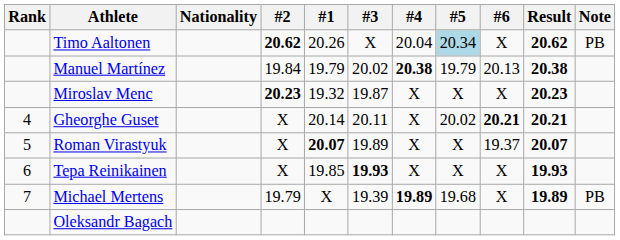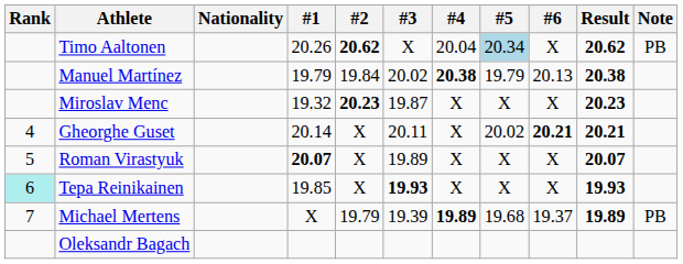 <table class="wikitable sortable" style="text-align:center">
 <tr>
 <th>Rank</th>
 <th>Athlete</th>
 <th>Nationality</th>
+<th>#1</th>
 <th>#2</th>
-<th>#1</th>
 <th>#3</th>
 <th>#4</th>
 <th>#5</th>
 <th>#6</th>
 <th>Result</th>
 <th>Note</th>
 </tr>
 <tr>
 <td></td>
 <td align=left><a href='#'>Timo Aaltonen</a></td>
 <td align=left></td>
+<td>20.26</td>
 <td><strong>20.62</strong></td>
-<td>20.26</td>
 <td>X</td>
 <td>20.04</td>
 <td style="background: lightblue;">20.34</td>
 <td>X</td>
 <td><strong>20.62</strong></td>
 <td>PB</td>
 </tr>
 <tr>
 <td></td>
 <td align=left><a href='#'>Manuel Martínez</a></td>
 <td align=left></td>
+<td>19.79</td>
 <td>19.84</td>
-<td>19.79</td>
 <td>20.02</td>
 <td><strong>20.38</strong></td>
 <td>19.79</td>
 <td>20.13</td>
 <td><strong>20.38</strong></td>
 <td></td>
 </tr>
 <tr>
 <td></td>
 <td align=left><a href='#'>Miroslav Menc</a></td>
 <td align=left></td>
+<td>19.32</td>
 <td><strong>20.23</strong></td>
-<td>19.32</td>
 <td>19.87</td>
 <td>X</td>
 <td>X</td>
 <td>X</td>
 <td><strong>20.23</strong></td>
 <td></td>
 </tr>
 <tr>
 <td>4</td>
 <td align=left><a href='#'>Gheorghe Guset</a></td>
 <td align=left></td>
+<td>20.14</td>
 <td>X</td>
-<td>20.14</td>
 <td>20.11</td>
 <td>X</td>
 <td>20.02</td>
 <td><strong>20.21</strong></td>
 <td><strong>20.21</strong></td>
 <td></td>
 </tr>
 <tr>
 <td>5</td>
 <td align=left><a href='#'>Roman Virastyuk</a></td>
 <td align=left></td>
+<td><strong>20.07</strong></td>
 <td>X</td>
-<td><strong>20.07</strong></td>
 <td>19.89</td>
 <td>X</td>
 <td>X</td>
-<td>19.37</td>
+<td>X</td>
 <td><strong>20.07</strong></td>
 <td></td>
 </tr>
 <tr>
-<td>6</td>
+<td style="background: paleturquoise;">6</td>
 <td align=left><a href='#'>Tepa Reinikainen</a></td>
 <td align=left></td>
+<td>19.85</td>
 <td>X</td>
-<td>19.85</td>
 <td><strong>19.93</strong></td>
 <td>X</td>
 <td>X</td>
 <td>X</td>
 <td><strong>19.93</strong></td>
 <td></td>
 </tr>
 <tr>
 <td>7</td>
 <td align=left><a href='#'>Michael Mertens</a></td>
 <td align=left></td>
+<td>X</td>
 <td>19.79</td>
-<td>X</td>
 <td>19.39</td>
 <td><strong>19.89</strong></td>
 <td>19.68</td>
-<td>X</td>
+<td>19.37</td>
 <td><strong>19.89</strong></td>
 <td>PB</td>
 </tr>
 <tr>
 <td></td>
 <td align=left><a href='#'>Oleksandr Bagach</a></td>
 <td align=left></td>
 <td></td>
 <td></td>
 <td></td>
 <td></td>
 <td></td>
 <td></td>
 <td><strong></strong></td>
 <td></td>
 </tr>
 </table>
